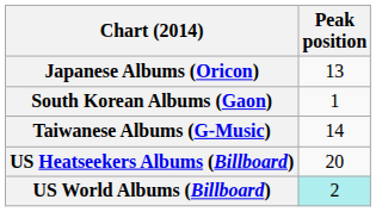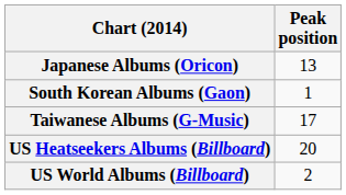 <table class="wikitable sortable plainrowheaders" style="text-align:center">
 <tr>
 <th scope="col">Chart (2014)</th>
 <th scope="col">Peak<br>position</th>
 </tr>
 <tr>
 <th scope="row">Japanese Albums (<a href='#'>Oricon</a>)</th>
 <td>13</td>
 </tr>
 <tr>
 <th scope="row">South Korean Albums (<a href='#'>Gaon</a>)</th>
 <td>1</td>
 </tr>
 <tr>
 <th scope="row">Taiwanese Albums (<a href='#'>G-Music</a>)</th>
-<td>14</td>
+<td>17</td>
 </tr>
 <tr>
 <th scope="row">US <a href='#'>Heatseekers Albums</a> (<em><a href='#'>Billboard</a></em>)</th>
 <td>20</td>
 </tr>
 <tr>
 <th scope="row">US World Albums (<em><a href='#'>Billboard</a></em>)</th>
-<td style="background: paleturquoise;">2</td>
+<td>2</td>
 </tr>
 </table>
